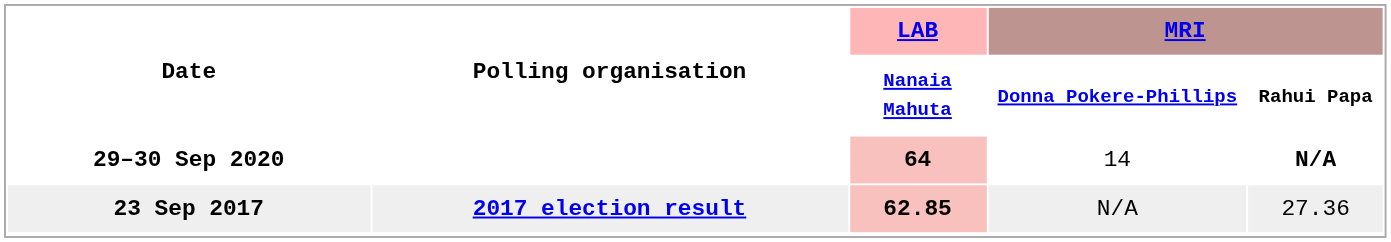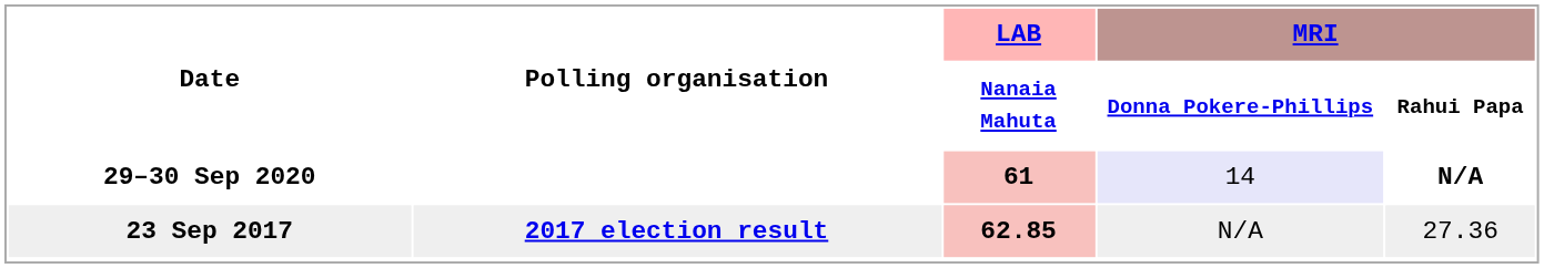 <table cellpadding="5" cellspacing="1" style="font-size:90%; line-height:14px; text-align:center; border: 1px solid #aaa">
 <tr>
 <th rowspan=2 style="width:15em;">Date</th>
 <th rowspan=2 style="width:20em;">Polling organisation</th>
 <th style="background-color:#FFB6B6;width:60px"><a href='#'>LAB</a></th>
 <th colspan=2 style="background-color:#BD9490;width:60px;"><a href='#'>MRI</a></th>
 </tr>
 <tr>
 <th><small><a href='#'>Nanaia Mahuta</a></small></th>
 <th><small><a href='#'>Donna Pokere-Phillips</a></small></th>
 <th><small>Rahui Papa</small></th>
 </tr>
 <tr>
 <td><strong>29–30 Sep 2020</strong></td>
 <td></td>
-<td style="background:#F8C1BE"><strong>64</strong></td>
-<td>14</td>
+<td style="background:#F8C1BE"><strong>61</strong></td>
+<td style="background: lavender;">14</td>
 <td><strong>N/A</strong></td>
 </tr>
 <tr style="background:#EFEFEF;">
 <td><strong>23 Sep 2017</strong></td>
 <td><strong><a href='#'>2017 election result</a></strong></td>
 <td style="background:#F8C1BE"><strong>62.85</strong></td>
 <td>N/A</td>
 <td>27.36</td>
 </tr>
 <tr>
 </tr>
 </table>
